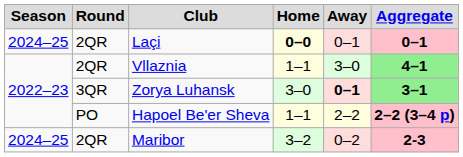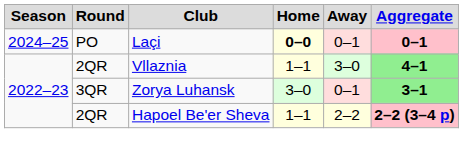 <table class="wikitable" style="text-align: center;">
 <tr>
 <th style="background:#DCDCDC">Season</th>
 <th style="background:#DCDCDC">Round</th>
 <th style="background:#DCDCDC">Club</th>
 <th style="background:#DCDCDC">Home</th>
 <th style="background:#DCDCDC">Away</th>
 <th style="background:#DCDCDC"><a href='#'>Aggregate</a></th>
 </tr>
 <tr>
 <td align=left><a href='#'>2024–25</a></td>
-<td align=left>2QR</td>
+<td align=left>PO</td>
 <td align=left> <a href='#'>Laçi</a></td>
 <td bgcolor="#ffffdd" style="text-align:center;"><strong>0–0</strong></td>
 <td bgcolor="#ffdddd" style="text-align:center;">0–1</td>
 <td bgcolor=pink style="text-align:center;"><strong>0–1</strong></td>
 </tr>
 <tr>
 <td align=left rowspan="3"><a href='#'>2022–23</a></td>
 <td align=left>2QR</td>
 <td align=left> <a href='#'>Vllaznia</a></td>
 <td bgcolor="#ffffdd" style="text-align:center;">1–1</td>
 <td bgcolor="#ddffdd">3–0</td>
 <td bgcolor=lightgreen style="text-align:center;"><strong>4–1</strong></td>
 </tr>
 <tr>
 <td align=left>3QR</td>
 <td align=left> <a href='#'>Zorya Luhansk</a></td>
 <td bgcolor="#ddffdd">3–0</td>
-<td bgcolor="#ffdddd" style="text-align:center;"><strong>0–1</strong></td>
+<td bgcolor="#ffdddd" style="text-align:center;">0–1</td>
 <td bgcolor=lightgreen style="text-align:center;"><strong>3–1</strong></td>
 </tr>
 <tr>
-<td align=left>PO</td>
+<td align=left>2QR</td>
 <td align=left> <a href='#'>Hapoel Be'er Sheva</a></td>
 <td bgcolor="#ffffdd" style="text-align:center;">1–1</td>
 <td bgcolor="#ffffdd" style="text-align:center;">2–2 <small></small></td>
 <td bgcolor=pink style="text-align:center;"><strong>2–2 (3–4 <a href='#'>p</a>)</strong></td>
 </tr>
-<tr>
-<td align=left><a href='#'>2024–25</a></td>
-<td align=left>2QR</td>
-<td align=left> <a href='#'>Maribor</a></td>
-<td bgcolor="#ddffdd" style="text-align:center;">3–2</td>
-<td bgcolor="#ffdddd" style="text-align:center;">0–2</td>
-<td bgcolor=pink style="text-align:center;"><strong>2-3</strong></td>
-</tr>
 </table>
